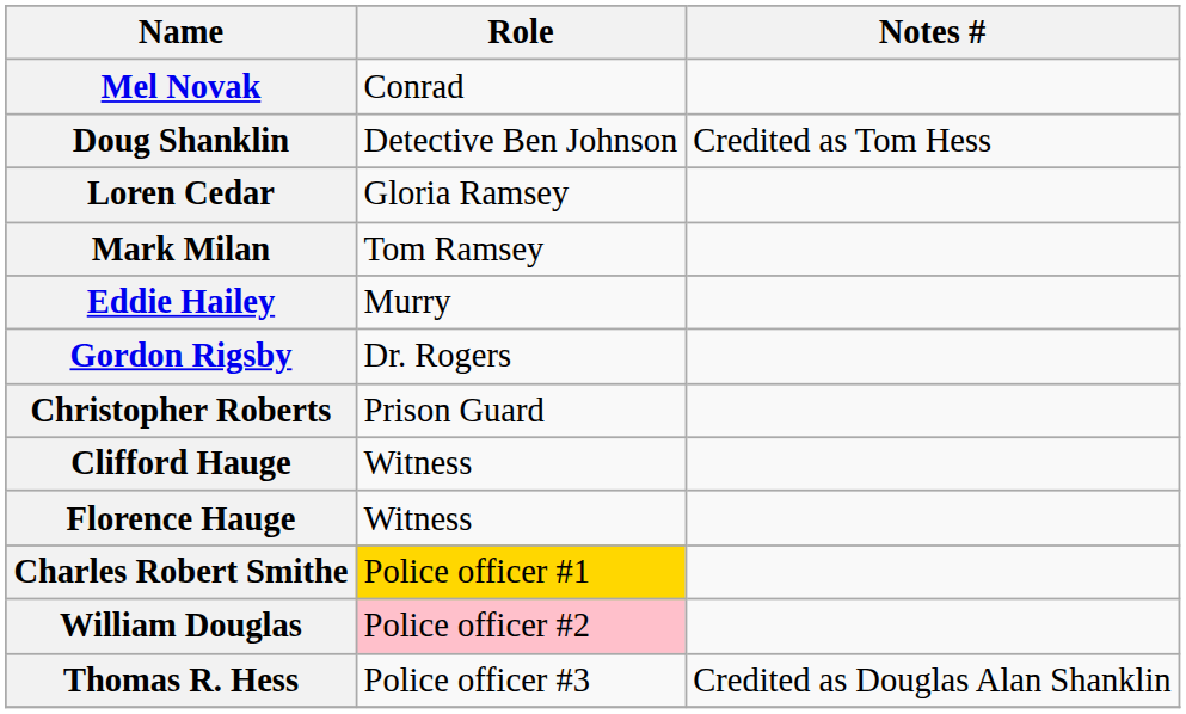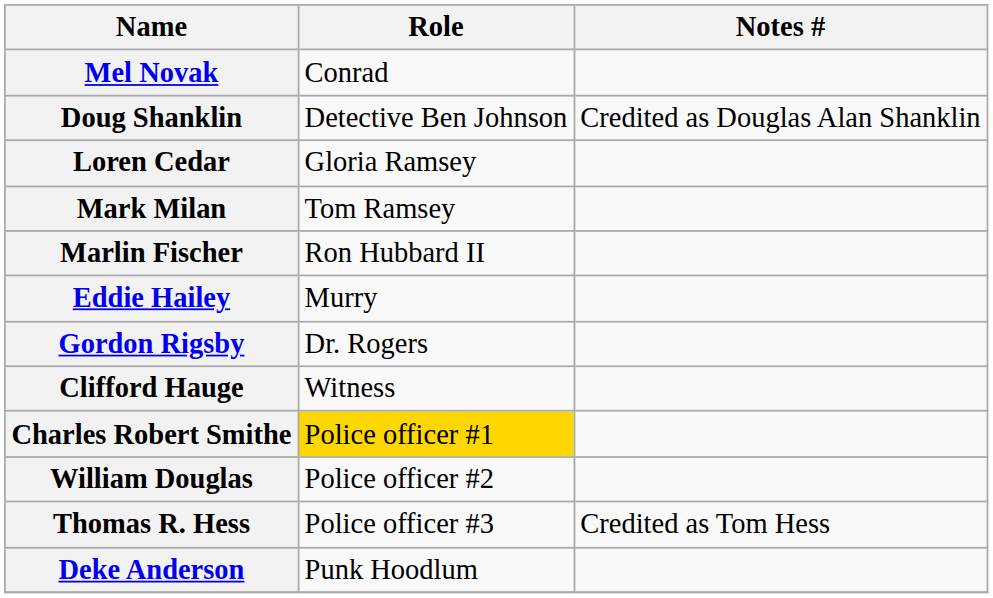 <table class="wikitable plainrowheaders sortable">
 <tr>
 <th scope="col">Name</th>
 <th scope="col">Role</th>
 <th scope="col" class="unsortable">Notes #</th>
 </tr>
 <tr>
 <th scope="row"><a href='#'>Mel Novak</a></th>
 <td>Conrad</td>
 <td></td>
 </tr>
 <tr>
 <th scope="row">Doug Shanklin</th>
 <td>Detective Ben Johnson</td>
-<td>Credited as Tom Hess</td>
+<td>Credited as Douglas Alan Shanklin</td>
 </tr>
 <tr>
 <th scope="row">Loren Cedar</th>
 <td>Gloria Ramsey</td>
 <td></td>
 </tr>
 <tr>
 <th scope="row">Mark Milan</th>
 <td>Tom Ramsey</td>
+<td></td>
+</tr>
+<tr>
+<th scope="row">Marlin Fischer</th>
+<td>Ron Hubbard II</td>
 <td></td>
 </tr>
 <tr>
 <th scope="row"><a href='#'>Eddie Hailey</a></th>
 <td>Murry</td>
 <td></td>
 </tr>
 <tr>
 <th scope="row"><a href='#'>Gordon Rigsby</a></th>
 <td>Dr. Rogers</td>
 <td></td>
 </tr>
 <tr>
-<th scope="row">Christopher Roberts</th>
-<td>Prison Guard</td>
-<td></td>
-</tr>
-<tr>
 <th scope="row">Clifford Hauge</th>
-<td>Witness</td>
-<td></td>
-</tr>
-<tr>
-<th scope="row">Florence Hauge</th>
 <td>Witness</td>
 <td></td>
 </tr>
 <tr>
 <th scope="row">Charles Robert Smithe</th>
 <td style="background: gold;">Police officer #1</td>
 <td></td>
 </tr>
 <tr>
 <th scope="row">William Douglas</th>
-<td style="background: pink;">Police officer #2</td>
+<td>Police officer #2</td>
 <td></td>
 </tr>
 <tr>
 <th scope="row">Thomas R. Hess</th>
 <td>Police officer #3</td>
-<td>Credited as Douglas Alan Shanklin</td>
+<td>Credited as Tom Hess</td>
+</tr>
+<tr>
+<th scope="row"><a href='#'>Deke Anderson</a></th>
+<td>Punk Hoodlum</td>
+<td></td>
 </tr>
 <tr>
 </tr>
 </table>
